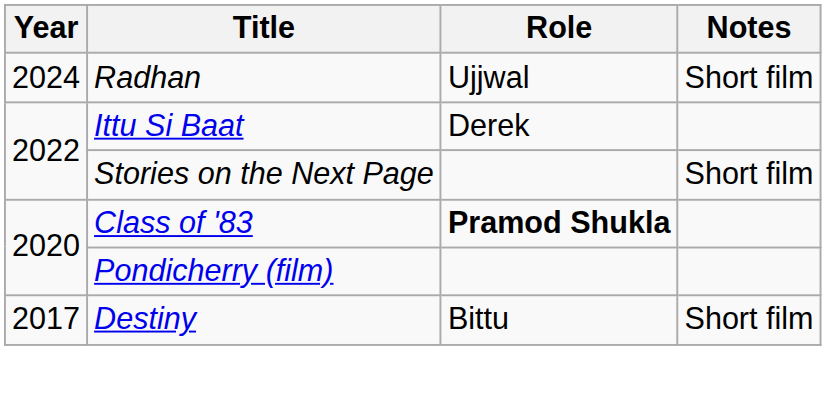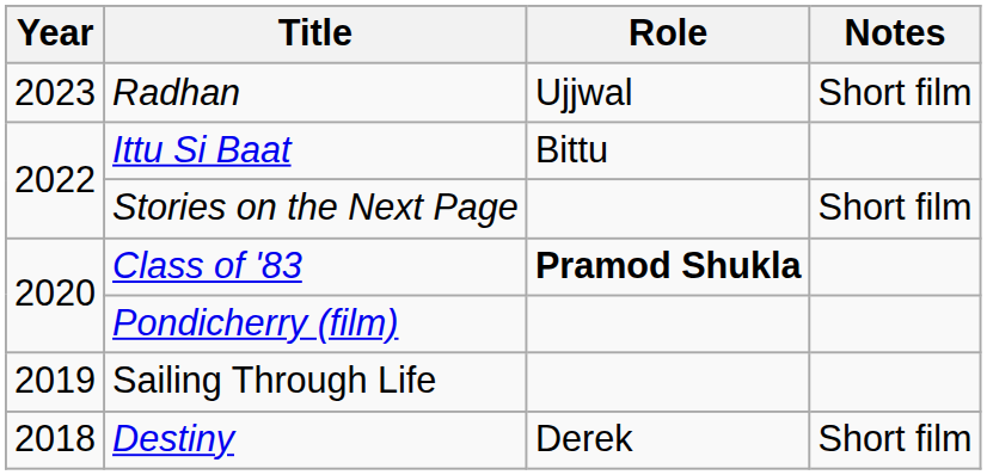 <table class="wikitable sortable">
 <tr>
 <th>Year</th>
 <th>Title</th>
 <th>Role</th>
 <th>Notes</th>
 </tr>
 <tr>
-<td>2024</td>
+<td>2023</td>
 <td><em>Radhan</em></td>
 <td>Ujjwal</td>
 <td>Short film</td>
 </tr>
 <tr>
 <td rowspan="2">2022</td>
 <td><em><a href='#'>Ittu Si Baat</a></em></td>
-<td>Derek</td>
+<td>Bittu</td>
 <td></td>
 </tr>
 <tr>
 <td><em>Stories on the Next Page</em></td>
 <td></td>
 <td>Short film</td>
 </tr>
 <tr>
 <td rowspan="2">2020</td>
 <td><em><a href='#'>Class of '83</a></em></td>
 <td><strong>Pramod Shukla</strong></td>
 <td></td>
 </tr>
 <tr>
 <td><em><a href='#'>Pondicherry (film)</a></em></td>
 <td></td>
 <td></td>
 </tr>
 <tr>
-<td>2017</td>
+<td>2019</td>
+<td>Sailing Through Life</td>
+<td></td>
+<td></td>
+</tr>
+<tr>
+<td>2018</td>
 <td><em><a href='#'>Destiny</a></em></td>
-<td>Bittu</td>
+<td>Derek</td>
 <td>Short film</td>
 </tr>
 </table>
